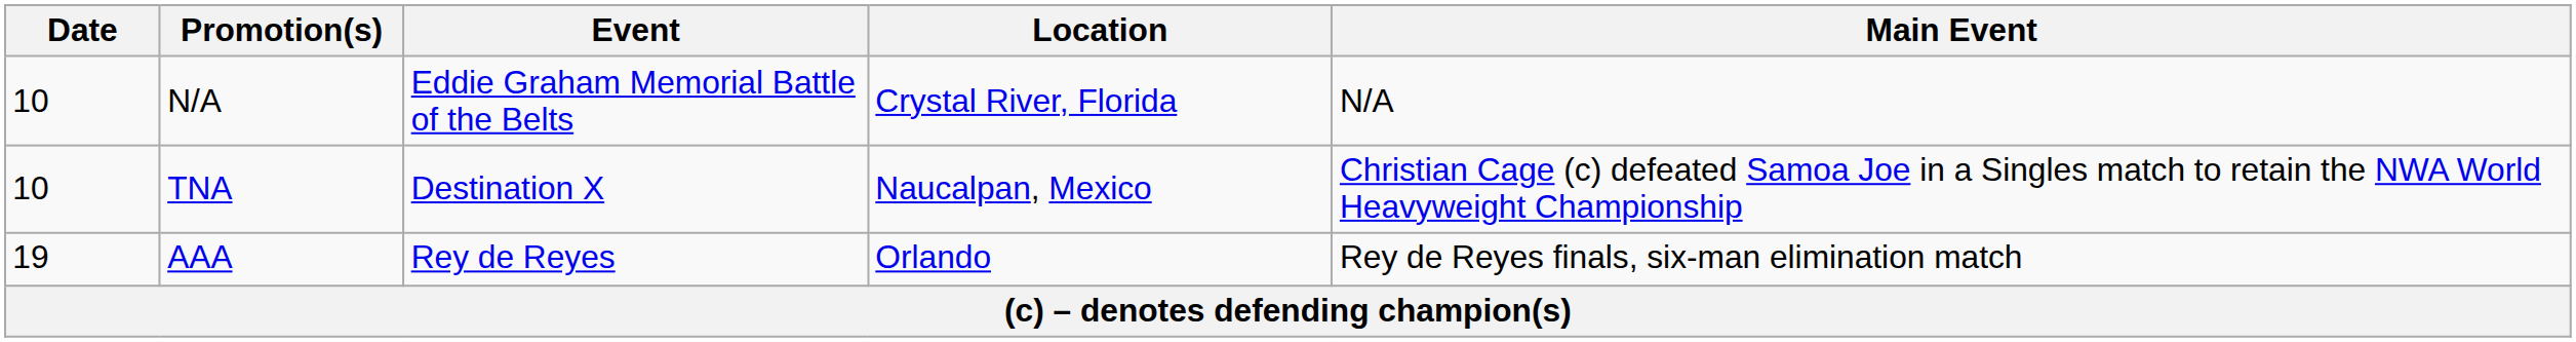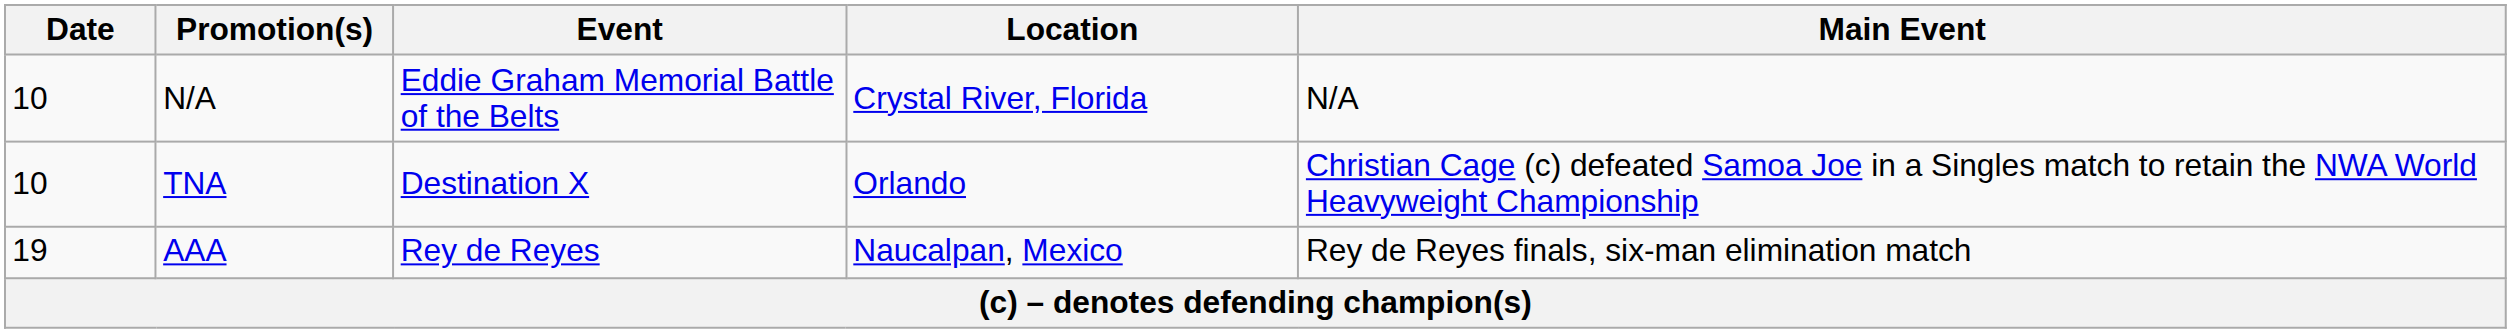 <table class="wikitable" style="width:100%;">
 <tr>
 <th width=5%>Date</th>
 <th width=5%>Promotion(s)</th>
 <th width=15%>Event</th>
 <th width=15%>Location</th>
 <th width=40%>Main Event</th>
 </tr>
 <tr>
 <td>10</td>
 <td>N/A</td>
 <td><a href='#'>Eddie Graham Memorial Battle of the Belts</a></td>
 <td><a href='#'>Crystal River, Florida</a></td>
 <td>N/A</td>
 </tr>
 <tr>
 <td>10</td>
 <td><a href='#'>TNA</a></td>
 <td><a href='#'>Destination X</a></td>
-<td><a href='#'>Naucalpan</a>, <a href='#'>Mexico</a></td>
+<td><a href='#'>Orlando</a></td>
 <td><a href='#'>Christian Cage</a> (c) defeated <a href='#'>Samoa Joe</a> in a Singles match to retain the <a href='#'>NWA World Heavyweight Championship</a></td>
 </tr>
 <tr>
 <td>19</td>
 <td><a href='#'>AAA</a></td>
 <td><a href='#'>Rey de Reyes</a></td>
-<td><a href='#'>Orlando</a></td>
+<td><a href='#'>Naucalpan</a>, <a href='#'>Mexico</a></td>
 <td>Rey de Reyes finals, six-man elimination match</td>
 </tr>
 <tr>
 <th colspan="6">(c) – denotes defending champion(s)</th>
 </tr>
 </table>
